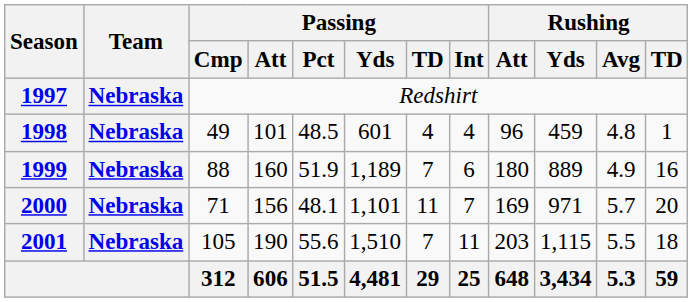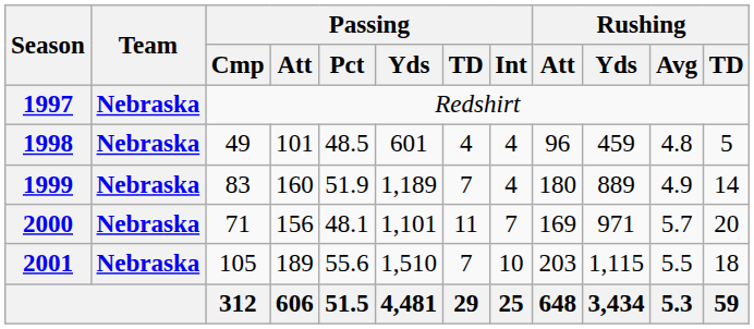 <table class=wikitable style="text-align:center">
 <tr>
 <th rowspan="2">Season</th>
 <th rowspan="2">Team</th>
 <th colspan="6">Passing</th>
 <th colspan="4">Rushing</th>
 </tr>
 <tr>
 <th>Cmp</th>
 <th>Att</th>
 <th>Pct</th>
 <th>Yds</th>
 <th>TD</th>
 <th>Int</th>
 <th>Att</th>
 <th>Yds</th>
 <th>Avg</th>
 <th>TD</th>
 </tr>
 <tr>
 <th><a href='#'>1997</a></th>
 <th><a href='#'>Nebraska</a></th>
 <td colspan="10"> <em>Redshirt</em></td>
 </tr>
 <tr>
 <th><a href='#'>1998</a></th>
 <th><a href='#'>Nebraska</a></th>
 <td>49</td>
 <td>101</td>
 <td>48.5</td>
 <td>601</td>
 <td>4</td>
 <td>4</td>
 <td>96</td>
 <td>459</td>
 <td>4.8</td>
-<td>1</td>
+<td>5</td>
 </tr>
 <tr>
 <th><a href='#'>1999</a></th>
 <th><a href='#'>Nebraska</a></th>
-<td>88</td>
+<td>83</td>
 <td>160</td>
 <td>51.9</td>
 <td>1,189</td>
 <td>7</td>
-<td>6</td>
+<td>4</td>
 <td>180</td>
 <td>889</td>
 <td>4.9</td>
-<td>16</td>
+<td>14</td>
 </tr>
 <tr>
 <th><a href='#'>2000</a></th>
 <th><a href='#'>Nebraska</a></th>
 <td>71</td>
 <td>156</td>
 <td>48.1</td>
 <td>1,101</td>
 <td>11</td>
 <td>7</td>
 <td>169</td>
 <td>971</td>
 <td>5.7</td>
 <td>20</td>
 </tr>
 <tr>
 <th><a href='#'>2001</a></th>
 <th><a href='#'>Nebraska</a></th>
 <td>105</td>
-<td>190</td>
+<td>189</td>
 <td>55.6</td>
 <td>1,510</td>
 <td>7</td>
-<td>11</td>
+<td>10</td>
 <td>203</td>
 <td>1,115</td>
 <td>5.5</td>
 <td>18</td>
 </tr>
 <tr>
 <th colspan="2"></th>
 <th>312</th>
 <th>606</th>
 <th>51.5</th>
 <th>4,481</th>
 <th>29</th>
 <th>25</th>
 <th>648</th>
 <th>3,434</th>
 <th>5.3</th>
 <th>59</th>
 </tr>
 </table>
